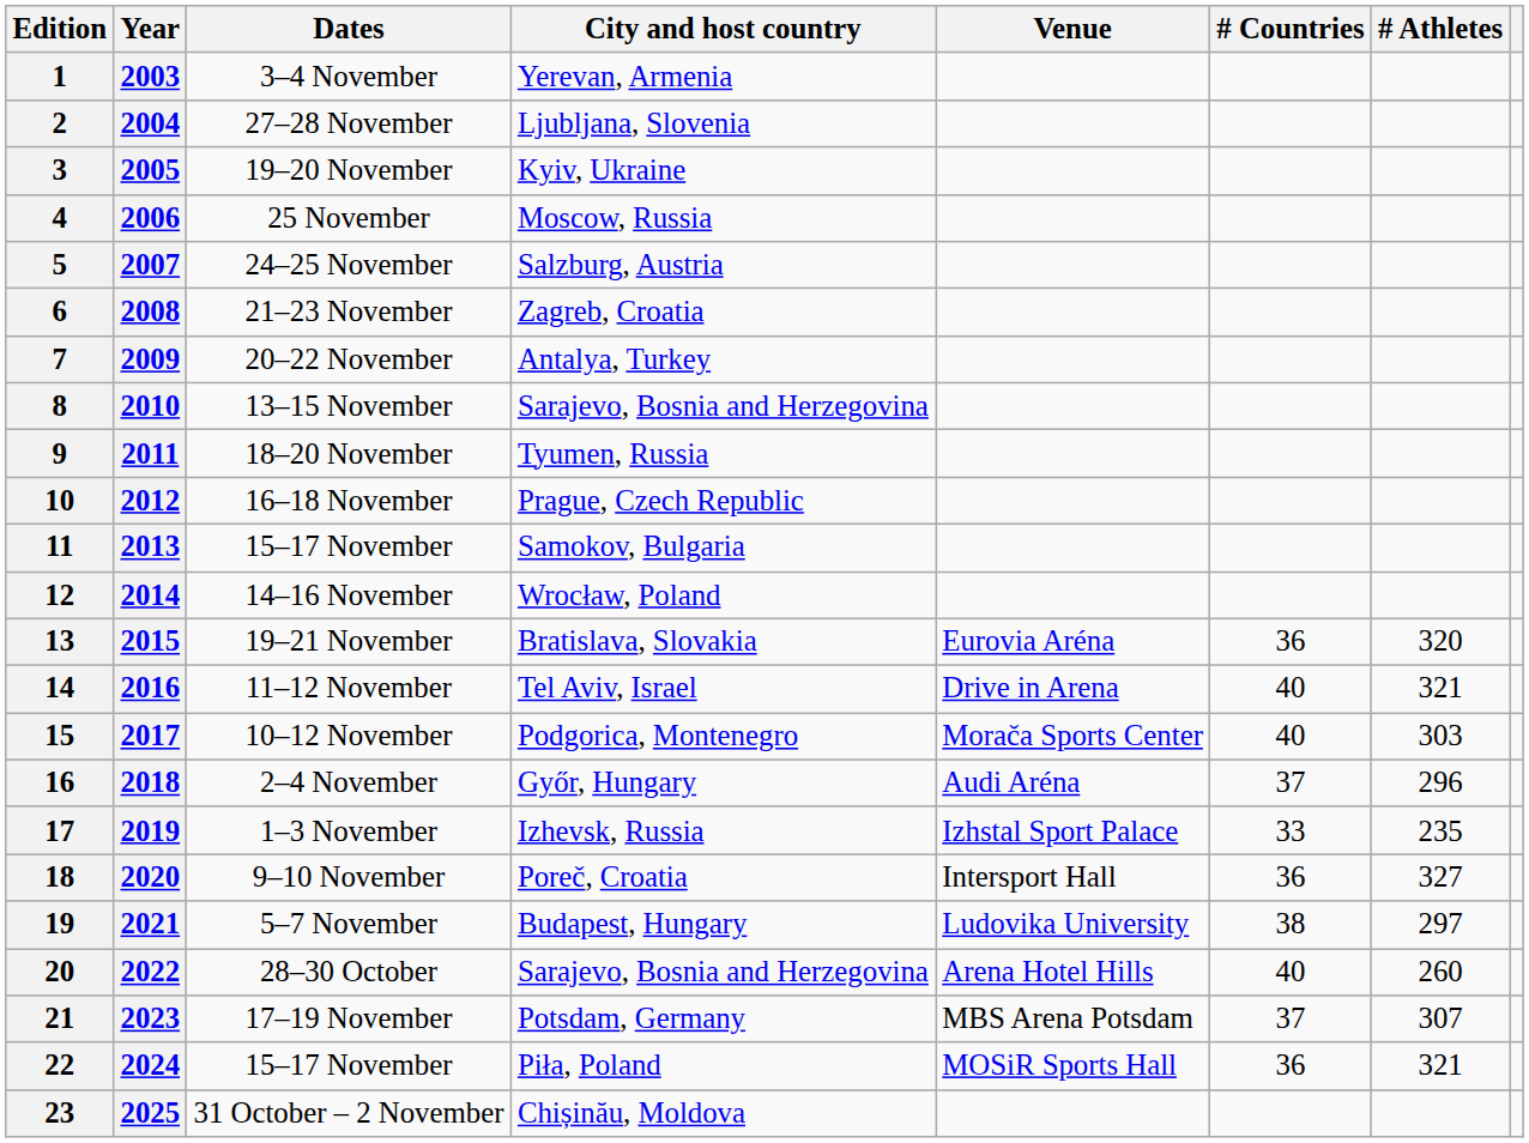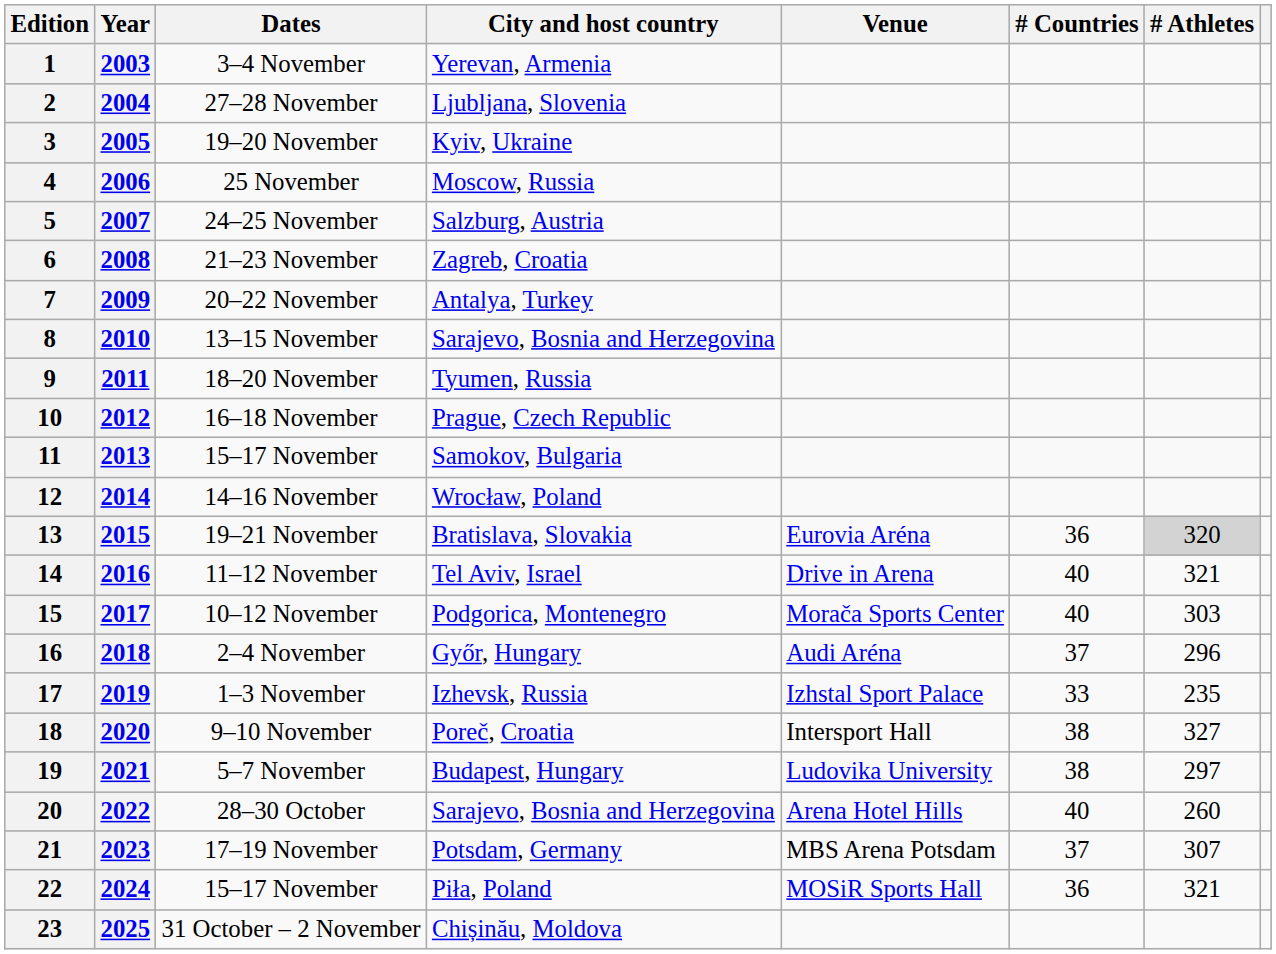 <table class=wikitable style="font-size:100%; text-align:center;">
 <tr>
 <th>Edition</th>
 <th>Year</th>
 <th>Dates</th>
 <th>City and host country</th>
 <th>Venue</th>
 <th># Countries</th>
 <th># Athletes</th>
 <th></th>
 </tr>
 <tr>
 <th>1</th>
 <th><a href='#'>2003</a></th>
 <td>3–4 November</td>
 <td align=left> <a href='#'>Yerevan</a>, <a href='#'>Armenia</a></td>
 <td></td>
 <td></td>
 <td></td>
 <td></td>
 </tr>
 <tr>
 <th>2</th>
 <th><a href='#'>2004</a></th>
 <td>27–28 November</td>
 <td align=left> <a href='#'>Ljubljana</a>, <a href='#'>Slovenia</a></td>
 <td></td>
 <td></td>
 <td></td>
 <td></td>
 </tr>
 <tr>
 <th>3</th>
 <th><a href='#'>2005</a></th>
 <td>19–20 November</td>
 <td align=left> <a href='#'>Kyiv</a>, <a href='#'>Ukraine</a></td>
 <td></td>
 <td></td>
 <td></td>
 <td></td>
 </tr>
 <tr>
 <th>4</th>
 <th><a href='#'>2006</a></th>
 <td>25 November</td>
 <td align=left> <a href='#'>Moscow</a>, <a href='#'>Russia</a></td>
 <td></td>
 <td></td>
 <td></td>
 <td></td>
 </tr>
 <tr>
 <th>5</th>
 <th><a href='#'>2007</a></th>
 <td>24–25 November</td>
 <td align=left> <a href='#'>Salzburg</a>, <a href='#'>Austria</a></td>
 <td></td>
 <td></td>
 <td></td>
 <td></td>
 </tr>
 <tr>
 <th>6</th>
 <th><a href='#'>2008</a></th>
 <td>21–23 November</td>
 <td align=left> <a href='#'>Zagreb</a>, <a href='#'>Croatia</a></td>
 <td></td>
 <td></td>
 <td></td>
 <td></td>
 </tr>
 <tr>
 <th>7</th>
 <th><a href='#'>2009</a></th>
 <td>20–22 November</td>
 <td align=left> <a href='#'>Antalya</a>, <a href='#'>Turkey</a></td>
 <td></td>
 <td></td>
 <td></td>
 <td></td>
 </tr>
 <tr>
 <th>8</th>
 <th><a href='#'>2010</a></th>
 <td>13–15 November</td>
 <td align=left> <a href='#'>Sarajevo</a>, <a href='#'>Bosnia and Herzegovina</a></td>
 <td></td>
 <td></td>
 <td></td>
 <td></td>
 </tr>
 <tr>
 <th>9</th>
 <th><a href='#'>2011</a></th>
 <td>18–20 November</td>
 <td align=left> <a href='#'>Tyumen</a>, <a href='#'>Russia</a></td>
 <td></td>
 <td></td>
 <td></td>
 <td></td>
 </tr>
 <tr>
 <th>10</th>
 <th><a href='#'>2012</a></th>
 <td>16–18 November</td>
 <td align=left> <a href='#'>Prague</a>, <a href='#'>Czech Republic</a></td>
 <td></td>
 <td></td>
 <td></td>
 <td></td>
 </tr>
 <tr>
 <th>11</th>
 <th><a href='#'>2013</a></th>
 <td>15–17 November</td>
 <td align=left> <a href='#'>Samokov</a>, <a href='#'>Bulgaria</a></td>
 <td></td>
 <td></td>
 <td></td>
 <td></td>
 </tr>
 <tr>
 <th>12</th>
 <th><a href='#'>2014</a></th>
 <td>14–16 November</td>
 <td align=left> <a href='#'>Wrocław</a>, <a href='#'>Poland</a></td>
 <td></td>
 <td></td>
 <td></td>
 <td></td>
 </tr>
 <tr>
 <th>13</th>
 <th><a href='#'>2015</a></th>
 <td>19–21 November</td>
 <td align=left> <a href='#'>Bratislava</a>, <a href='#'>Slovakia</a></td>
 <td align=left><a href='#'>Eurovia Aréna</a></td>
 <td>36</td>
-<td>320</td>
+<td style="background: lightgrey;">320</td>
 <td></td>
 </tr>
 <tr>
 <th>14</th>
 <th><a href='#'>2016</a></th>
 <td>11–12 November</td>
 <td align=left> <a href='#'>Tel Aviv</a>, <a href='#'>Israel</a></td>
 <td align=left><a href='#'>Drive in Arena</a></td>
 <td>40</td>
 <td>321</td>
 <td></td>
 </tr>
 <tr>
 <th>15</th>
 <th><a href='#'>2017</a></th>
 <td>10–12 November</td>
 <td align=left> <a href='#'>Podgorica</a>, <a href='#'>Montenegro</a></td>
 <td align=left><a href='#'>Morača Sports Center</a></td>
 <td>40</td>
 <td>303</td>
 <td></td>
 </tr>
 <tr>
 <th>16</th>
 <th><a href='#'>2018</a></th>
 <td>2–4 November</td>
 <td align=left> <a href='#'>Győr</a>, <a href='#'>Hungary</a></td>
 <td align=left><a href='#'>Audi Aréna</a></td>
 <td>37</td>
 <td>296</td>
 <td></td>
 </tr>
 <tr>
 <th>17</th>
 <th><a href='#'>2019</a></th>
 <td>1–3 November</td>
 <td align=left> <a href='#'>Izhevsk</a>, <a href='#'>Russia</a></td>
 <td align=left><a href='#'>Izhstal Sport Palace</a></td>
 <td>33</td>
 <td>235</td>
 <td></td>
 </tr>
 <tr>
 <th>18</th>
 <th><a href='#'>2020</a></th>
 <td>9–10 November</td>
 <td align=left> <a href='#'>Poreč</a>, <a href='#'>Croatia</a></td>
 <td align=left>Intersport Hall</td>
-<td>36</td>
+<td>38</td>
 <td>327</td>
 <td></td>
 </tr>
 <tr>
 <th>19</th>
 <th><a href='#'>2021</a></th>
 <td>5–7 November</td>
 <td align=left> <a href='#'>Budapest</a>, <a href='#'>Hungary</a></td>
 <td align=left><a href='#'>Ludovika University</a></td>
 <td>38</td>
 <td>297</td>
 <td></td>
 </tr>
 <tr>
 <th>20</th>
 <th><a href='#'>2022</a></th>
 <td>28–30 October</td>
 <td align=left> <a href='#'>Sarajevo</a>, <a href='#'>Bosnia and Herzegovina</a></td>
 <td align=left><a href='#'>Arena Hotel Hills</a></td>
 <td>40</td>
 <td>260</td>
 <td></td>
 </tr>
 <tr>
 <th>21</th>
 <th><a href='#'>2023</a></th>
 <td>17–19 November</td>
 <td align=left> <a href='#'>Potsdam</a>, <a href='#'>Germany</a></td>
 <td align=left>MBS Arena Potsdam</td>
 <td>37</td>
 <td>307</td>
 <td></td>
 </tr>
 <tr>
 <th>22</th>
 <th><a href='#'>2024</a></th>
 <td>15–17 November</td>
 <td align=left> <a href='#'>Piła</a>, <a href='#'>Poland</a></td>
 <td align=left><a href='#'>MOSiR Sports Hall</a></td>
 <td>36</td>
 <td>321</td>
 <td></td>
 </tr>
 <tr>
 <th>23</th>
 <th><a href='#'>2025</a></th>
 <td>31 October – 2 November</td>
 <td align=left> <a href='#'>Chișinău</a>, <a href='#'>Moldova</a></td>
 <td align=left></td>
 <td></td>
 <td></td>
 <td></td>
 </tr>
 </table>
